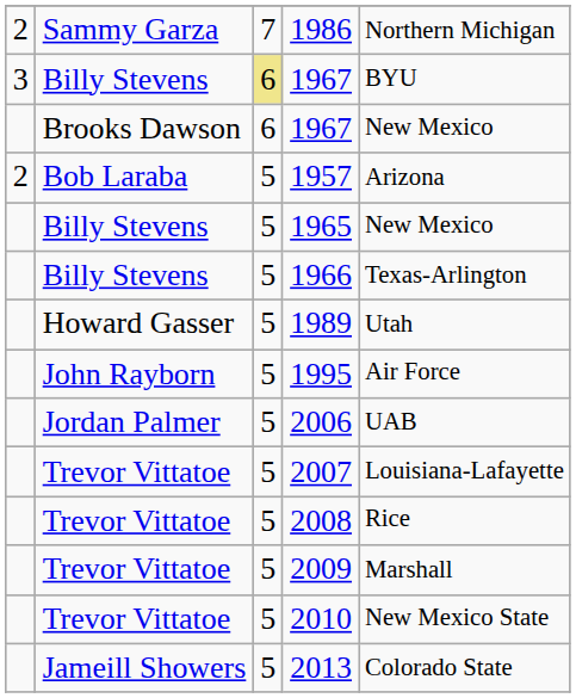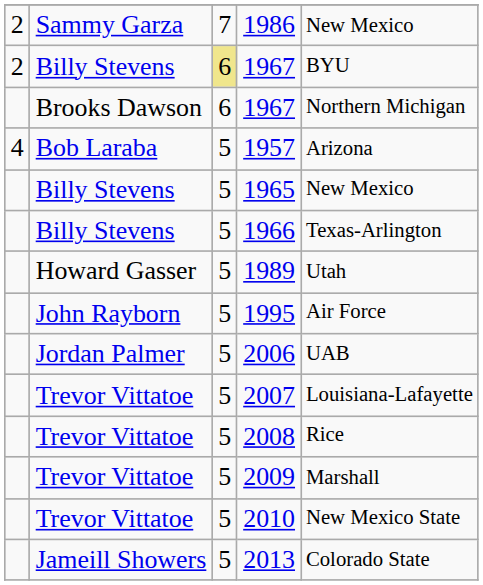 <table class="wikitable">
 <tr>
 </tr>
 <tr>
 <td>2</td>
 <td><a href='#'>Sammy Garza</a></td>
 <td>7</td>
 <td><a href='#'>1986</a></td>
-<td style="font-size:80%;">Northern Michigan</td>
+<td style="font-size:80%;">New Mexico</td>
 </tr>
 <tr>
-<td>3</td>
+<td>2</td>
 <td><a href='#'>Billy Stevens</a></td>
 <td style="background: khaki;">6</td>
 <td><a href='#'>1967</a></td>
 <td style="font-size:80%;">BYU</td>
 </tr>
 <tr>
 <td></td>
 <td>Brooks Dawson</td>
 <td>6</td>
 <td><a href='#'>1967</a></td>
-<td style="font-size:80%;">New Mexico</td>
+<td style="font-size:80%;">Northern Michigan</td>
 </tr>
 <tr>
-<td>2</td>
+<td>4</td>
 <td><a href='#'>Bob Laraba</a></td>
 <td>5</td>
 <td><a href='#'>1957</a></td>
 <td style="font-size:80%;">Arizona</td>
 </tr>
 <tr>
 <td></td>
 <td><a href='#'>Billy Stevens</a></td>
 <td>5</td>
 <td><a href='#'>1965</a></td>
 <td style="font-size:80%;">New Mexico</td>
 </tr>
 <tr>
 <td></td>
 <td><a href='#'>Billy Stevens</a></td>
 <td>5</td>
 <td><a href='#'>1966</a></td>
 <td style="font-size:80%;">Texas-Arlington</td>
 </tr>
 <tr>
 <td></td>
 <td>Howard Gasser</td>
 <td>5</td>
 <td><a href='#'>1989</a></td>
 <td style="font-size:80%;">Utah</td>
 </tr>
 <tr>
 <td></td>
 <td><a href='#'>John Rayborn</a></td>
 <td>5</td>
 <td><a href='#'>1995</a></td>
 <td style="font-size:80%;">Air Force</td>
 </tr>
 <tr>
 <td></td>
 <td><a href='#'>Jordan Palmer</a></td>
 <td>5</td>
 <td><a href='#'>2006</a></td>
 <td style="font-size:80%;">UAB</td>
 </tr>
 <tr>
 <td></td>
 <td><a href='#'>Trevor Vittatoe</a></td>
 <td>5</td>
 <td><a href='#'>2007</a></td>
 <td style="font-size:80%;">Louisiana-Lafayette</td>
 </tr>
 <tr>
 <td></td>
 <td><a href='#'>Trevor Vittatoe</a></td>
 <td>5</td>
 <td><a href='#'>2008</a></td>
 <td style="font-size:80%;">Rice</td>
 </tr>
 <tr>
 <td></td>
 <td><a href='#'>Trevor Vittatoe</a></td>
 <td>5</td>
 <td><a href='#'>2009</a></td>
 <td style="font-size:80%;">Marshall</td>
 </tr>
 <tr>
 <td></td>
 <td><a href='#'>Trevor Vittatoe</a></td>
 <td>5</td>
 <td><a href='#'>2010</a></td>
 <td style="font-size:80%;">New Mexico State</td>
 </tr>
 <tr>
 <td></td>
 <td><a href='#'>Jameill Showers</a></td>
 <td>5</td>
 <td><a href='#'>2013</a></td>
 <td style="font-size:80%;">Colorado State</td>
 </tr>
 </table>
